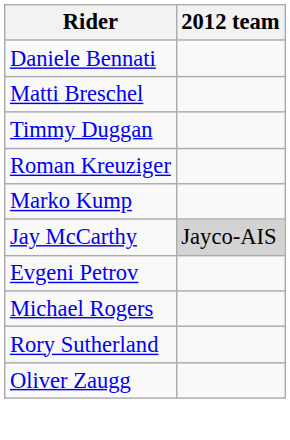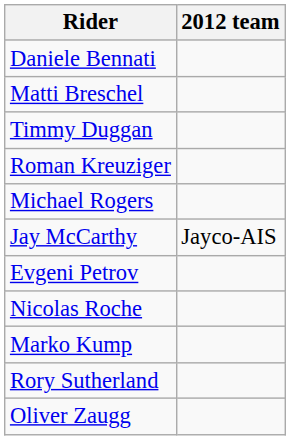 <table class="wikitable">
 <tr>
 <th>Rider</th>
 <th>2012 team</th>
 </tr>
 <tr>
 <td><a href='#'>Daniele Bennati</a></td>
 <td></td>
 </tr>
 <tr>
 <td><a href='#'>Matti Breschel</a></td>
 <td></td>
 </tr>
 <tr>
 <td><a href='#'>Timmy Duggan</a></td>
 <td></td>
 </tr>
 <tr>
 <td><a href='#'>Roman Kreuziger</a></td>
 <td></td>
 </tr>
 <tr>
-<td><a href='#'>Marko Kump</a></td>
+<td><a href='#'>Michael Rogers</a></td>
 <td></td>
 </tr>
 <tr>
 <td><a href='#'>Jay McCarthy</a></td>
-<td style="background: lightgrey;">Jayco-AIS</td>
+<td>Jayco-AIS</td>
 </tr>
 <tr>
 <td><a href='#'>Evgeni Petrov</a></td>
 <td></td>
 </tr>
 <tr>
-<td><a href='#'>Michael Rogers</a></td>
+<td><a href='#'>Nicolas Roche</a></td>
+<td></td>
+</tr>
+<tr>
+<td><a href='#'>Marko Kump</a></td>
 <td></td>
 </tr>
 <tr>
 <td><a href='#'>Rory Sutherland</a></td>
 <td></td>
 </tr>
 <tr>
 <td><a href='#'>Oliver Zaugg</a></td>
 <td></td>
 </tr>
 </table>
